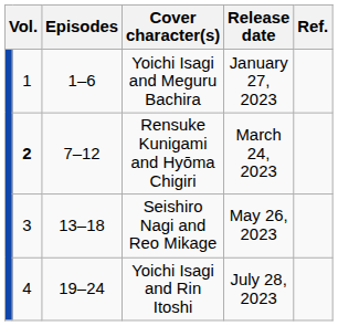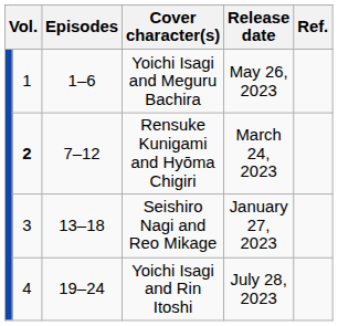 <table class="wikitable" style="text-align: center; width: 50%;">
 <tr>
 <th colspan="2">Vol.</th>
 <th>Episodes</th>
 <th>Cover character(s)</th>
 <th scope="column">Release date</th>
 <th width="5%">Ref.</th>
 </tr>
 <tr>
 <td rowspan="4" width="1%" style="background: #1046A9;"></td>
 <td>1</td>
 <td>1–6</td>
 <td>Yoichi Isagi and Meguru Bachira</td>
-<td>January 27, 2023</td>
+<td>May 26, 2023</td>
 <td></td>
 </tr>
 <tr>
 <td><strong>2</strong></td>
 <td>7–12</td>
 <td>Rensuke Kunigami and Hyōma Chigiri</td>
 <td>March 24, 2023</td>
 <td></td>
 </tr>
 <tr>
 <td>3</td>
 <td>13–18</td>
 <td>Seishiro Nagi and Reo Mikage</td>
-<td>May 26, 2023</td>
+<td>January 27, 2023</td>
 <td></td>
 </tr>
 <tr>
 <td>4</td>
 <td>19–24</td>
 <td>Yoichi Isagi and Rin Itoshi</td>
 <td>July 28, 2023</td>
 <td></td>
 </tr>
 </table>
